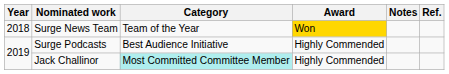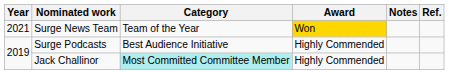 <table class="wikitable">
 <tr>
 <th>Year</th>
 <th>Nominated work</th>
 <th>Category</th>
 <th>Award</th>
 <th>Notes</th>
 <th>Ref.</th>
 </tr>
 <tr>
-<td rowspan="1">2018</td>
+<td rowspan="1">2021</td>
 <td>Surge News Team</td>
 <td>Team of the Year</td>
 <td bgcolor="gold">Won</td>
 <td></td>
 <td></td>
 </tr>
 <tr>
 <td rowspan="2">2019</td>
 <td>Surge Podcasts</td>
 <td>Best Audience Initiative</td>
 <td>Highly Commended</td>
 <td></td>
 <td></td>
 </tr>
 <tr>
 <td>Jack Challinor</td>
 <td style="background: paleturquoise;">Most Committed Committee Member</td>
 <td>Highly Commended</td>
 <td></td>
 <td></td>
 </tr>
 </table>
